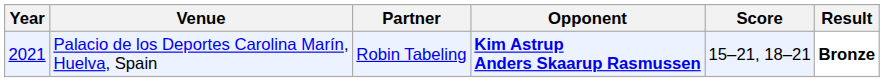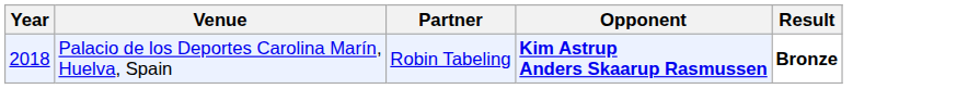 <table class="sortable wikitable" style="font-size: 90%;">
 <tr>
 <th>Year</th>
 <th>Venue</th>
 <th>Partner</th>
 <th>Opponent</th>
-<th>Score</th>
 <th>Result</th>
 </tr>
 <tr style="background:#ECF2FF">
-<td align="center"><a href='#'>2021</a></td>
+<td align="center"><a href='#'>2018</a></td>
 <td align="left"><a href='#'>Palacio de los Deportes Carolina Marín</a>,<br><a href='#'>Huelva</a>, Spain</td>
 <td align="left"> <a href='#'>Robin Tabeling</a></td>
 <td align="left"><strong> <a href='#'>Kim Astrup</a><br> <a href='#'>Anders Skaarup Rasmussen</a></strong></td>
-<td align="left">15–21, 18–21</td>
 <td style="text-align:left; background:white"> <strong>Bronze</strong></td>
 </tr>
 </table>
